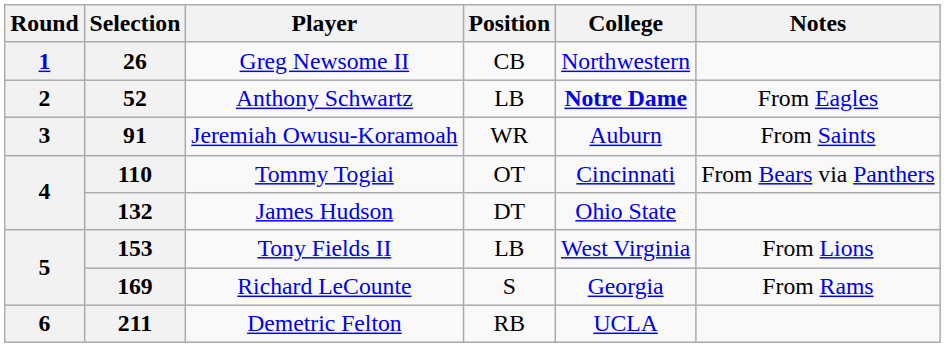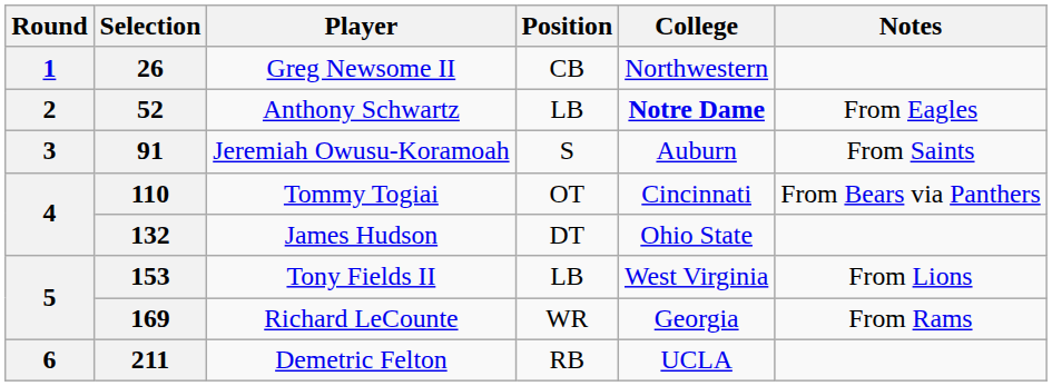 <table class="wikitable" style="text-align:center">
 <tr>
 <th>Round</th>
 <th>Selection</th>
 <th>Player</th>
 <th>Position</th>
 <th>College</th>
 <th>Notes</th>
 </tr>
 <tr>
 <th><a href='#'>1</a></th>
 <th>26</th>
 <td><a href='#'>Greg Newsome II</a></td>
 <td>CB</td>
 <td><a href='#'>Northwestern</a></td>
 <td></td>
 </tr>
 <tr>
 <th>2</th>
 <th>52</th>
 <td><a href='#'>Anthony Schwartz</a></td>
 <td>LB</td>
 <td><strong><a href='#'>Notre Dame</a></strong></td>
 <td>From <a href='#'>Eagles</a></td>
 </tr>
 <tr>
 <th>3</th>
 <th>91</th>
 <td><a href='#'>Jeremiah Owusu-Koramoah</a></td>
-<td>WR</td>
+<td>S</td>
 <td><a href='#'>Auburn</a></td>
 <td>From <a href='#'>Saints</a></td>
 </tr>
 <tr>
 <th rowspan="2">4</th>
 <th>110</th>
 <td><a href='#'>Tommy Togiai</a></td>
 <td>OT</td>
 <td><a href='#'>Cincinnati</a></td>
 <td>From <a href='#'>Bears</a> via <a href='#'>Panthers</a></td>
 </tr>
 <tr>
 <th>132</th>
 <td><a href='#'>James Hudson</a></td>
 <td>DT</td>
 <td><a href='#'>Ohio State</a></td>
 <td></td>
 </tr>
 <tr>
 <th rowspan="2">5</th>
 <th>153</th>
 <td><a href='#'>Tony Fields II</a></td>
 <td>LB</td>
 <td><a href='#'>West Virginia</a></td>
 <td>From <a href='#'>Lions</a></td>
 </tr>
 <tr>
 <th>169</th>
 <td><a href='#'>Richard LeCounte</a></td>
-<td>S</td>
+<td>WR</td>
 <td><a href='#'>Georgia</a></td>
 <td>From <a href='#'>Rams</a></td>
 </tr>
 <tr>
 <th>6</th>
 <th>211</th>
 <td><a href='#'>Demetric Felton</a></td>
 <td>RB</td>
 <td><a href='#'>UCLA</a></td>
 <td></td>
 </tr>
 </table>
